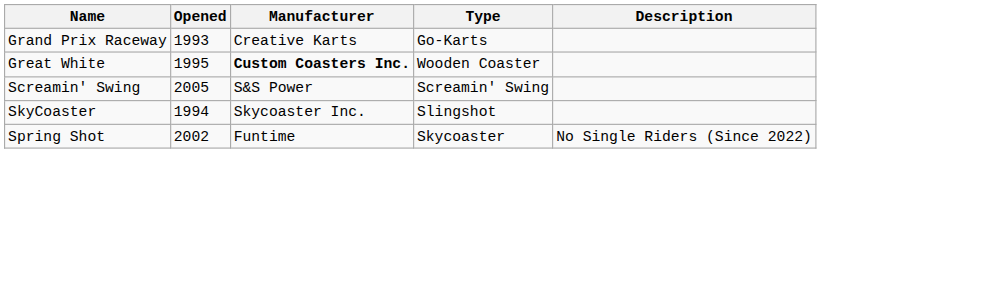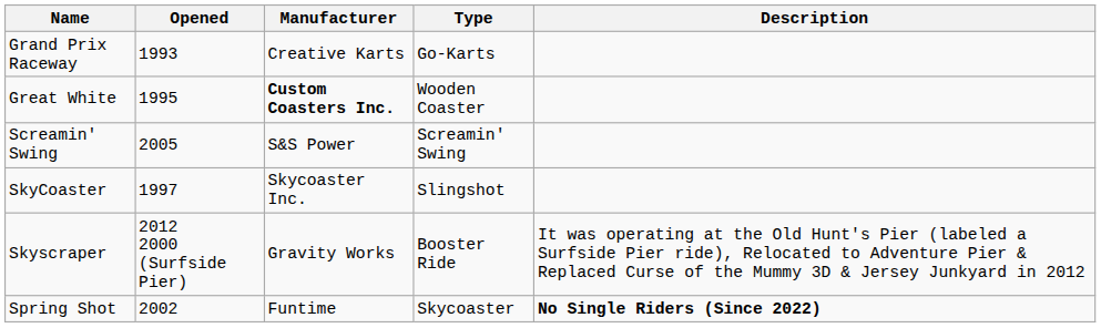 <table class="wikitable sortable">
 <tr>
 <th>Name</th>
 <th>Opened</th>
 <th>Manufacturer</th>
 <th>Type</th>
 <th>Description</th>
 </tr>
 <tr>
 <td>Grand Prix Raceway</td>
 <td>1993</td>
 <td>Creative Karts</td>
 <td>Go-Karts</td>
 <td></td>
 </tr>
 <tr>
 <td>Great White</td>
 <td>1995</td>
 <td><strong>Custom Coasters Inc.</strong></td>
 <td>Wooden Coaster</td>
 <td></td>
 </tr>
 <tr>
 <td>Screamin' Swing</td>
 <td>2005</td>
 <td>S&S Power</td>
 <td>Screamin' Swing</td>
 <td></td>
 </tr>
 <tr>
 <td>SkyCoaster</td>
-<td>1994</td>
+<td>1997</td>
 <td>Skycoaster Inc.</td>
 <td>Slingshot</td>
 <td></td>
+</tr>
+<tr>
+<td>Skyscraper</td>
+<td>2012<br>2000 (Surfside Pier)</td>
+<td>Gravity Works</td>
+<td>Booster Ride</td>
+<td>It was operating at the Old Hunt's Pier (labeled a Surfside Pier ride), Relocated to Adventure Pier & Replaced Curse of the Mummy 3D & Jersey Junkyard in 2012</td>
 </tr>
 <tr>
 <td>Spring Shot</td>
 <td>2002</td>
 <td>Funtime</td>
 <td>Skycoaster</td>
-<td>No Single Riders (Since 2022)</td>
+<td><strong>No Single Riders (Since 2022)</strong></td>
 </tr>
 </table>
